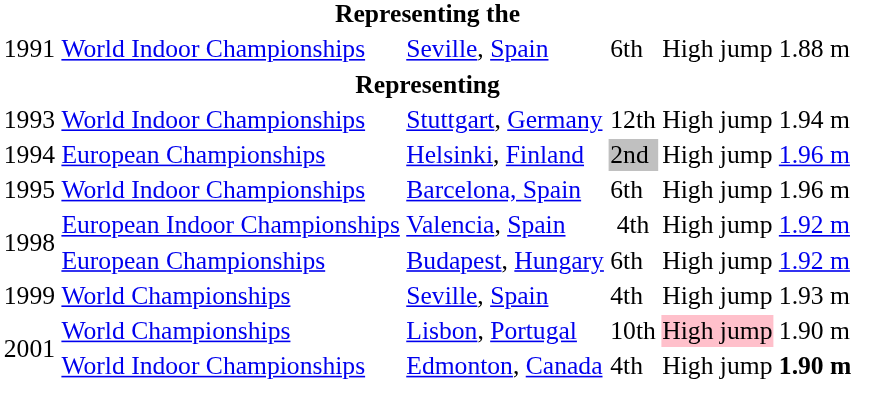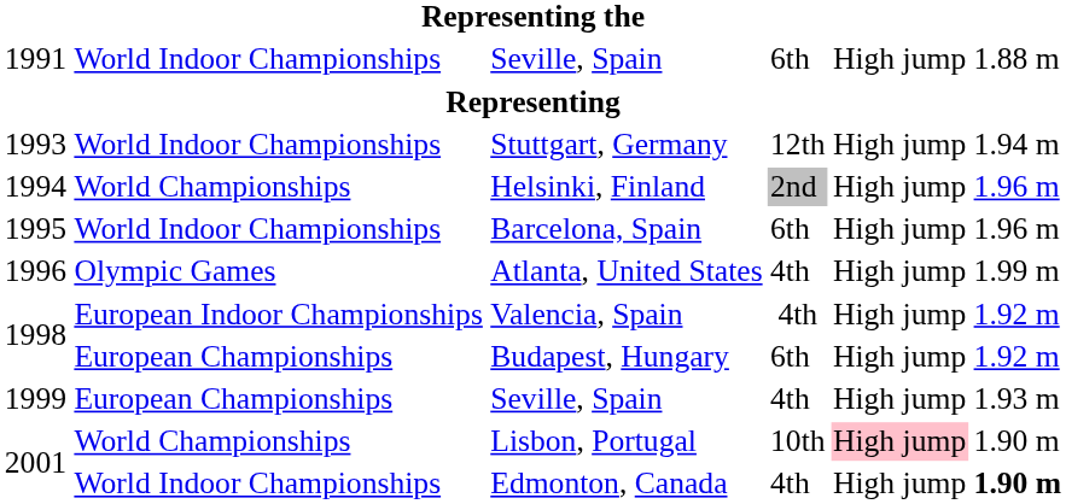 <table>
 <tr>
 <th colspan="6">Representing the </th>
 </tr>
 <tr>
 <td>1991</td>
 <td><a href='#'>World Indoor Championships</a></td>
 <td><a href='#'>Seville</a>, <a href='#'>Spain</a></td>
 <td>6th</td>
 <td>High jump</td>
 <td>1.88 m</td>
 </tr>
 <tr>
 <th colspan="6">Representing </th>
 </tr>
 <tr>
 <td>1993</td>
 <td><a href='#'>World Indoor Championships</a></td>
 <td><a href='#'>Stuttgart</a>, <a href='#'>Germany</a></td>
 <td>12th</td>
 <td>High jump</td>
 <td>1.94 m</td>
 </tr>
 <tr>
 <td>1994</td>
-<td><a href='#'>European Championships</a></td>
+<td><a href='#'>World Championships</a></td>
 <td><a href='#'>Helsinki</a>, <a href='#'>Finland</a></td>
 <td bgcolor="silver">2nd</td>
 <td>High jump</td>
 <td><a href='#'>1.96 m</a></td>
 </tr>
 <tr>
 <td>1995</td>
 <td><a href='#'>World Indoor Championships</a></td>
 <td><a href='#'>Barcelona, Spain</a></td>
 <td>6th</td>
 <td>High jump</td>
 <td>1.96 m</td>
+</tr>
+<tr>
+<td>1996</td>
+<td><a href='#'>Olympic Games</a></td>
+<td><a href='#'>Atlanta</a>, <a href='#'>United States</a></td>
+<td>4th</td>
+<td>High jump</td>
+<td>1.99 m</td>
 </tr>
 <tr>
 <td rowspan=2>1998</td>
 <td><a href='#'>European Indoor Championships</a></td>
 <td><a href='#'>Valencia</a>, <a href='#'>Spain</a></td>
 <td align="center">4th</td>
 <td>High jump</td>
 <td><a href='#'>1.92 m</a></td>
 </tr>
 <tr>
 <td><a href='#'>European Championships</a></td>
 <td><a href='#'>Budapest</a>, <a href='#'>Hungary</a></td>
 <td>6th</td>
 <td>High jump</td>
 <td><a href='#'>1.92 m</a></td>
 </tr>
 <tr>
 <td>1999</td>
-<td><a href='#'>World Championships</a></td>
+<td><a href='#'>European Championships</a></td>
 <td><a href='#'>Seville</a>, <a href='#'>Spain</a></td>
 <td>4th</td>
 <td>High jump</td>
 <td>1.93 m</td>
 </tr>
 <tr>
 <td rowspan=2>2001</td>
 <td><a href='#'>World Championships</a></td>
 <td><a href='#'>Lisbon</a>, <a href='#'>Portugal</a></td>
 <td>10th</td>
 <td style="background: pink;">High jump</td>
 <td>1.90 m</td>
 </tr>
 <tr>
 <td><a href='#'>World Indoor Championships</a></td>
 <td><a href='#'>Edmonton</a>, <a href='#'>Canada</a></td>
 <td>4th</td>
 <td>High jump</td>
 <td><strong>1.90 m</strong></td>
 </tr>
 </table>
